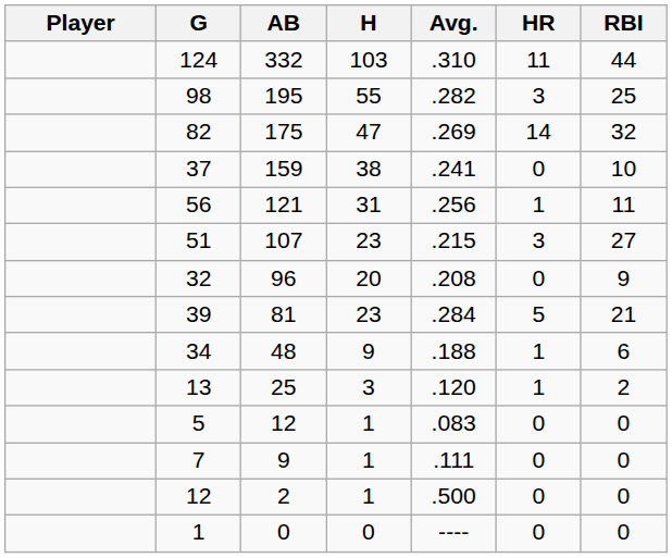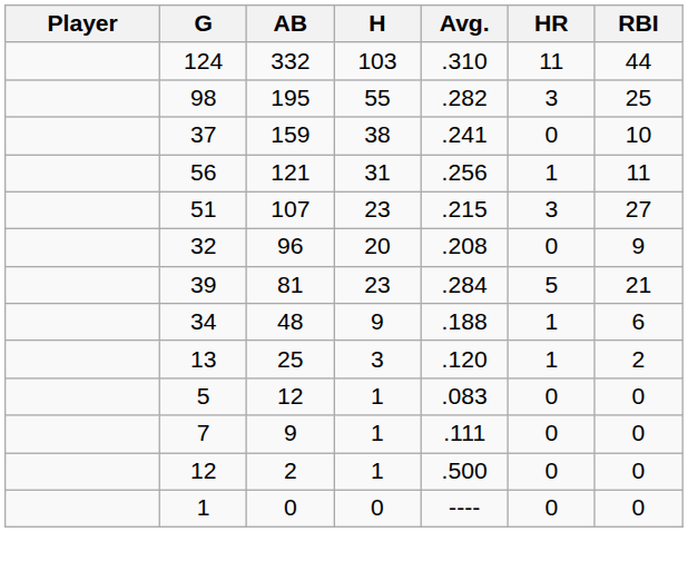 <table class="wikitable sortable">
 <tr>
 <th bgcolor="#DDDDFF" width="16%">Player</th>
 <th bgcolor="#DDDDFF" width="9%">G</th>
 <th bgcolor="#DDDDFF" width="9%">AB</th>
 <th bgcolor="#DDDDFF" width="9%">H</th>
 <th bgcolor="#DDDDFF" width="9%">Avg.</th>
 <th bgcolor="#DDDDFF" width="9%">HR</th>
 <th bgcolor="#DDDDFF" width="9%">RBI</th>
 </tr>
 <tr align="center">
 <td></td>
 <td>124</td>
 <td>332</td>
 <td>103</td>
 <td>.310</td>
 <td>11</td>
 <td>44</td>
 </tr>
 <tr align="center">
 <td></td>
 <td>98</td>
 <td>195</td>
 <td>55</td>
 <td>.282</td>
 <td>3</td>
 <td>25</td>
-</tr>
-<tr align="center">
-<td></td>
-<td>82</td>
-<td>175</td>
-<td>47</td>
-<td>.269</td>
-<td>14</td>
-<td>32</td>
 </tr>
 <tr align="center">
 <td></td>
 <td>37</td>
 <td>159</td>
 <td>38</td>
 <td>.241</td>
 <td>0</td>
 <td>10</td>
 </tr>
 <tr align="center">
 <td></td>
 <td>56</td>
 <td>121</td>
 <td>31</td>
 <td>.256</td>
 <td>1</td>
 <td>11</td>
 </tr>
 <tr align="center">
 <td></td>
 <td>51</td>
 <td>107</td>
 <td>23</td>
 <td>.215</td>
 <td>3</td>
 <td>27</td>
 </tr>
 <tr align="center">
 <td></td>
 <td>32</td>
 <td>96</td>
 <td>20</td>
 <td>.208</td>
 <td>0</td>
 <td>9</td>
 </tr>
 <tr align="center">
 <td></td>
 <td>39</td>
 <td>81</td>
 <td>23</td>
 <td>.284</td>
 <td>5</td>
 <td>21</td>
 </tr>
 <tr align="center">
 <td></td>
 <td>34</td>
 <td>48</td>
 <td>9</td>
 <td>.188</td>
 <td>1</td>
 <td>6</td>
 </tr>
 <tr align="center">
 <td></td>
 <td>13</td>
 <td>25</td>
 <td>3</td>
 <td>.120</td>
 <td>1</td>
 <td>2</td>
 </tr>
 <tr align="center">
 <td></td>
 <td>5</td>
 <td>12</td>
 <td>1</td>
 <td>.083</td>
 <td>0</td>
 <td>0</td>
 </tr>
 <tr align="center">
 <td></td>
 <td>7</td>
 <td>9</td>
 <td>1</td>
 <td>.111</td>
 <td>0</td>
 <td>0</td>
 </tr>
 <tr align="center">
 <td></td>
 <td>12</td>
 <td>2</td>
 <td>1</td>
 <td>.500</td>
 <td>0</td>
 <td>0</td>
 </tr>
 <tr align="center">
 <td></td>
 <td>1</td>
 <td>0</td>
 <td>0</td>
 <td>----</td>
 <td>0</td>
 <td>0</td>
 </tr>
 </table>
